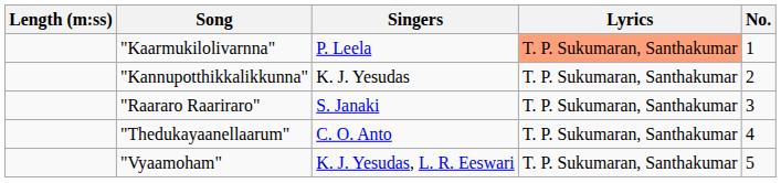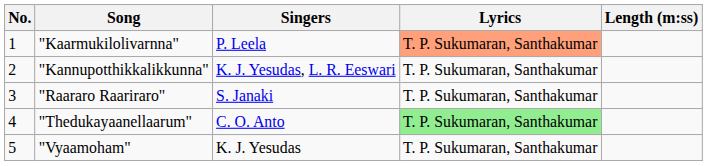 <table class="wikitable" style="font-size:95%;">
 <tr>
-<th>Length (m:ss)</th>
+<th>No.</th>
 <th>Song</th>
 <th>Singers</th>
 <th>Lyrics</th>
-<th>No.</th>
+<th>Length (m:ss)</th>
 </tr>
 <tr>
-<td></td>
+<td>1</td>
 <td>"Kaarmukilolivarnna"</td>
 <td><a href='#'>P. Leela</a></td>
 <td style="background: lightsalmon;">T. P. Sukumaran, Santhakumar</td>
-<td>1</td>
+<td></td>
 </tr>
 <tr>
+<td>2</td>
+<td>"Kannupotthikkalikkunna"</td>
+<td><a href='#'>K. J. Yesudas</a>, <a href='#'>L. R. Eeswari</a></td>
+<td>T. P. Sukumaran, Santhakumar</td>
 <td></td>
-<td>"Kannupotthikkalikkunna"</td>
-<td>K. J. Yesudas</td>
-<td>T. P. Sukumaran, Santhakumar</td>
-<td>2</td>
 </tr>
 <tr>
-<td></td>
+<td>3</td>
 <td>"Raararo Raariraro"</td>
 <td><a href='#'>S. Janaki</a></td>
 <td>T. P. Sukumaran, Santhakumar</td>
-<td>3</td>
+<td></td>
 </tr>
 <tr>
-<td></td>
+<td>4</td>
 <td>"Thedukayaanellaarum"</td>
 <td><a href='#'>C. O. Anto</a></td>
-<td>T. P. Sukumaran, Santhakumar</td>
-<td>4</td>
+<td style="background: lightgreen;">T. P. Sukumaran, Santhakumar</td>
+<td></td>
 </tr>
 <tr>
+<td>5</td>
+<td>"Vyaamoham"</td>
+<td>K. J. Yesudas</td>
+<td>T. P. Sukumaran, Santhakumar</td>
 <td></td>
-<td>"Vyaamoham"</td>
-<td><a href='#'>K. J. Yesudas</a>, <a href='#'>L. R. Eeswari</a></td>
-<td>T. P. Sukumaran, Santhakumar</td>
-<td>5</td>
 </tr>
 </table>
